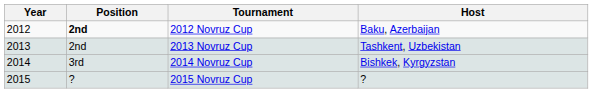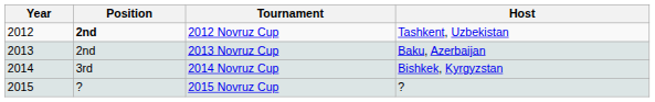 <table class="wikitable" width=70%>
 <tr>
 <th>Year</th>
 <th>Position</th>
 <th>Tournament</th>
 <th>Host</th>
 </tr>
 <tr valign="top" bgcolor=>
 <td>2012</td>
 <td><strong>2nd</strong></td>
 <td><a href='#'>2012 Novruz Cup</a></td>
-<td><a href='#'>Baku</a>, <a href='#'>Azerbaijan</a></td>
+<td><a href='#'>Tashkent</a>, <a href='#'>Uzbekistan</a></td>
 </tr>
 <tr valign="top" bgcolor="#DCE5E5">
 <td>2013</td>
 <td>2nd</td>
 <td><a href='#'>2013 Novruz Cup</a></td>
-<td><a href='#'>Tashkent</a>, <a href='#'>Uzbekistan</a></td>
+<td><a href='#'>Baku</a>, <a href='#'>Azerbaijan</a></td>
 </tr>
 <tr valign="top" bgcolor="#DCE5E5">
 <td>2014</td>
 <td>3rd</td>
 <td><a href='#'>2014 Novruz Cup</a></td>
 <td><a href='#'>Bishkek</a>, <a href='#'>Kyrgyzstan</a></td>
 </tr>
 <tr valign="top" bgcolor="#DCE5E5">
 <td>2015</td>
 <td>?</td>
 <td><a href='#'>2015 Novruz Cup</a></td>
 <td>?</td>
 </tr>
 </table>
